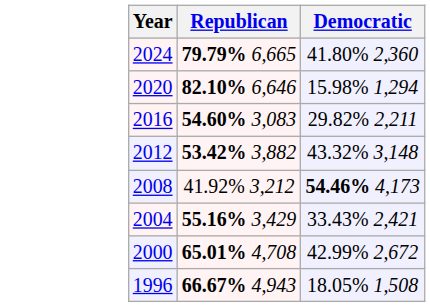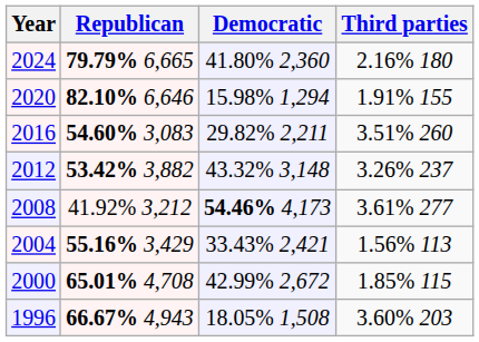 <table class="wikitable" style="float:right; font-size:95%;">
 <tr bgcolor=lightgrey>
 <th>Year</th>
 <th><a href='#'>Republican</a></th>
 <th><a href='#'>Democratic</a></th>
+<th><a href='#'>Third parties</a></th>
 </tr>
 <tr>
 <td align="center" bgcolor="#fff3f3"><a href='#'>2024</a></td>
 <td align="center" bgcolor="#fff3f3"><strong>79.79%</strong> <em>6,665</em></td>
 <td align="center" bgcolor="#f0f0ff">41.80% <em>2,360</em></td>
+<td align="center">2.16% <em>180</em></td>
 </tr>
 <tr>
 <td align="center" bgcolor="#fff3f3"><a href='#'>2020</a></td>
 <td align="center" bgcolor="#fff3f3"><strong>82.10%</strong> <em>6,646</em></td>
 <td align="center" bgcolor="#f0f0ff">15.98% <em>1,294</em></td>
+<td align="center">1.91% <em>155</em></td>
 </tr>
 <tr>
 <td align="center" bgcolor="#fff3f3"><a href='#'>2016</a></td>
 <td align="center" bgcolor="#fff3f3"><strong>54.60%</strong> <em>3,083</em></td>
 <td align="center" bgcolor="#f0f0ff">29.82% <em>2,211</em></td>
+<td align="center">3.51% <em>260</em></td>
 </tr>
 <tr>
 <td align="center" bgcolor="#f0f0ff"><a href='#'>2012</a></td>
 <td align="center" bgcolor="#fff3f3"><strong>53.42%</strong> <em>3,882</em></td>
 <td align="center" bgcolor="#f0f0ff">43.32% <em>3,148</em></td>
+<td align="center">3.26% <em>237</em></td>
 </tr>
 <tr>
 <td align="center" bgcolor="#f0f0ff"><a href='#'>2008</a></td>
 <td align="center" bgcolor="#fff3f3">41.92% <em>3,212</em></td>
 <td align="center" bgcolor="#f0f0ff"><strong>54.46%</strong> <em>4,173</em></td>
+<td align="center">3.61% <em>277</em></td>
 </tr>
 <tr>
 <td align="center" bgcolor="#fff3f3"><a href='#'>2004</a></td>
 <td align="center" bgcolor="#fff3f3"><strong>55.16%</strong> <em>3,429</em></td>
 <td align="center" bgcolor="#f0f0ff">33.43% <em>2,421</em></td>
+<td align="center">1.56% <em>113</em></td>
 </tr>
 <tr>
 <td align="center" bgcolor="#f0f0ff"><a href='#'>2000</a></td>
 <td align="center" bgcolor="#fff3f3"><strong>65.01%</strong> <em>4,708</em></td>
 <td align="center" bgcolor="#f0f0ff">42.99% <em>2,672</em></td>
+<td align="center">1.85% <em>115</em></td>
 </tr>
 <tr>
 <td align="center" bgcolor="#f0f0ff"><a href='#'>1996</a></td>
 <td align="center" bgcolor="#fff3f3"><strong>66.67%</strong> <em>4,943</em></td>
 <td align="center" bgcolor="#f0f0ff">18.05% <em>1,508</em></td>
+<td align="center">3.60% <em>203</em></td>
 </tr>
 </table>
